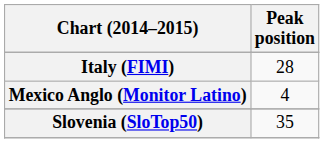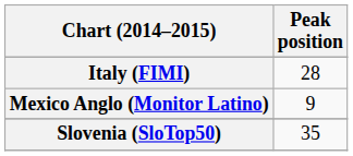 <table class="wikitable sortable plainrowheaders" style="text-align:center;">
 <tr>
 <th scope="col">Chart (2014–2015)</th>
 <th scope="col">Peak<br>position</th>
 </tr>
 <tr>
 </tr>
 <tr>
 </tr>
 <tr>
 </tr>
 <tr>
 </tr>
 <tr>
 </tr>
 <tr>
 </tr>
 <tr>
 </tr>
 <tr>
 </tr>
 <tr>
 </tr>
 <tr>
 </tr>
 <tr>
 </tr>
 <tr>
 </tr>
 <tr>
 </tr>
 <tr>
 </tr>
 <tr>
 <th scope="row">Italy (<a href='#'>FIMI</a>)</th>
 <td style="text-align:center;">28</td>
 </tr>
 <tr>
 <th scope="row">Mexico Anglo (<a href='#'>Monitor Latino</a>)</th>
-<td style="text-align:center;">4</td>
+<td style="text-align:center;">9</td>
 </tr>
 <tr>
 </tr>
 <tr>
 </tr>
 <tr>
 </tr>
 <tr>
 </tr>
 <tr>
 </tr>
 <tr>
 </tr>
 <tr>
 </tr>
 <tr>
 </tr>
 <tr>
 <th scope="row">Slovenia (<a href='#'>SloTop50</a>)</th>
 <td align=center>35</td>
 </tr>
 <tr>
 </tr>
 <tr>
 </tr>
 <tr>
 </tr>
 <tr>
 </tr>
 <tr>
 </tr>
 <tr>
 </tr>
 <tr>
 </tr>
 <tr>
 </tr>
 <tr>
 </tr>
 <tr>
 </tr>
 <tr>
 </tr>
 <tr>
 </tr>
 <tr>
 </tr>
 </table>
